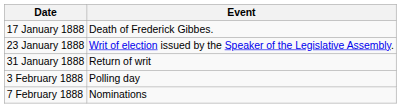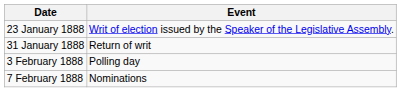 <table class="wikitable">
 <tr>
 <th>Date</th>
 <th>Event</th>
-</tr>
-<tr>
-<td>17 January 1888</td>
-<td>Death of Frederick Gibbes.</td>
 </tr>
 <tr>
 <td>23 January 1888</td>
 <td><a href='#'>Writ of election</a> issued by the <a href='#'>Speaker of the Legislative Assembly</a>.</td>
 </tr>
 <tr>
 <td>31 January 1888</td>
 <td>Return of writ</td>
 </tr>
 <tr>
 <td>3 February 1888</td>
 <td>Polling day</td>
 </tr>
 <tr>
 <td>7 February 1888</td>
 <td>Nominations</td>
 </tr>
 </table>
